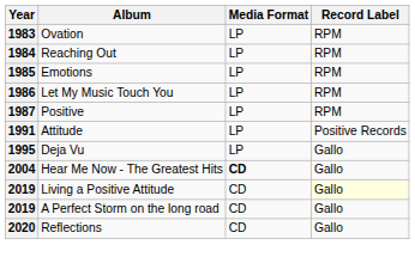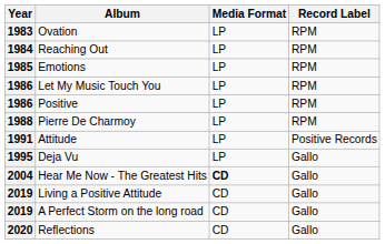 <table class="wikitable">
 <tr>
 <th>Year</th>
 <th>Album</th>
 <th>Media Format</th>
 <th>Record Label</th>
 </tr>
 <tr>
 <th>1983</th>
 <td>Ovation</td>
 <td>LP</td>
 <td>RPM</td>
 </tr>
 <tr>
 <th>1984</th>
 <td>Reaching Out</td>
 <td>LP</td>
 <td>RPM</td>
 </tr>
 <tr>
 <th>1985</th>
 <td>Emotions</td>
 <td>LP</td>
 <td>RPM</td>
 </tr>
 <tr>
 <th>1986</th>
 <td>Let My Music Touch You</td>
 <td>LP</td>
 <td>RPM</td>
 </tr>
 <tr>
-<th>1987</th>
+<th>1986</th>
 <td>Positive</td>
+<td>LP</td>
+<td>RPM</td>
+</tr>
+<tr>
+<th>1988</th>
+<td>Pierre De Charmoy</td>
 <td>LP</td>
 <td>RPM</td>
 </tr>
 <tr>
 <th>1991</th>
 <td>Attitude</td>
 <td>LP</td>
 <td>Positive Records</td>
 </tr>
 <tr>
 <th>1995</th>
 <td>Deja Vu</td>
 <td>LP</td>
 <td>Gallo</td>
 </tr>
 <tr>
 <th>2004</th>
 <td>Hear Me Now - The Greatest Hits</td>
 <td><strong>CD</strong></td>
 <td>Gallo</td>
 </tr>
 <tr>
 <th>2019</th>
 <td>Living a Positive Attitude</td>
 <td>CD</td>
-<td style="background: lightyellow;">Gallo</td>
+<td>Gallo</td>
 </tr>
 <tr>
 <th>2019</th>
 <td>A Perfect Storm on the long road</td>
 <td>CD</td>
 <td>Gallo</td>
 </tr>
 <tr>
 <th>2020</th>
 <td>Reflections</td>
 <td>CD</td>
 <td>Gallo</td>
 </tr>
 </table>
